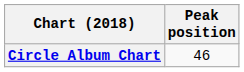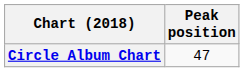 <table class="wikitable plainrowheaders sortable" style="text-align:center;" border="1">
 <tr>
 <th scope="col">Chart (2018)</th>
 <th scope="col">Peak<br>position</th>
 </tr>
 <tr>
 <th scope="row"><a href='#'>Circle Album Chart</a></th>
-<td>46</td>
+<td>47</td>
 </tr>
 </table>
